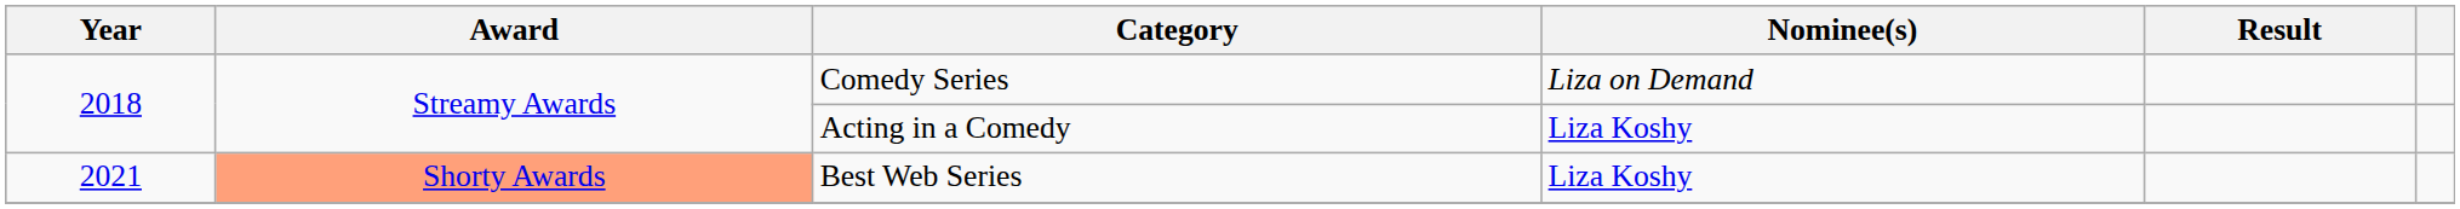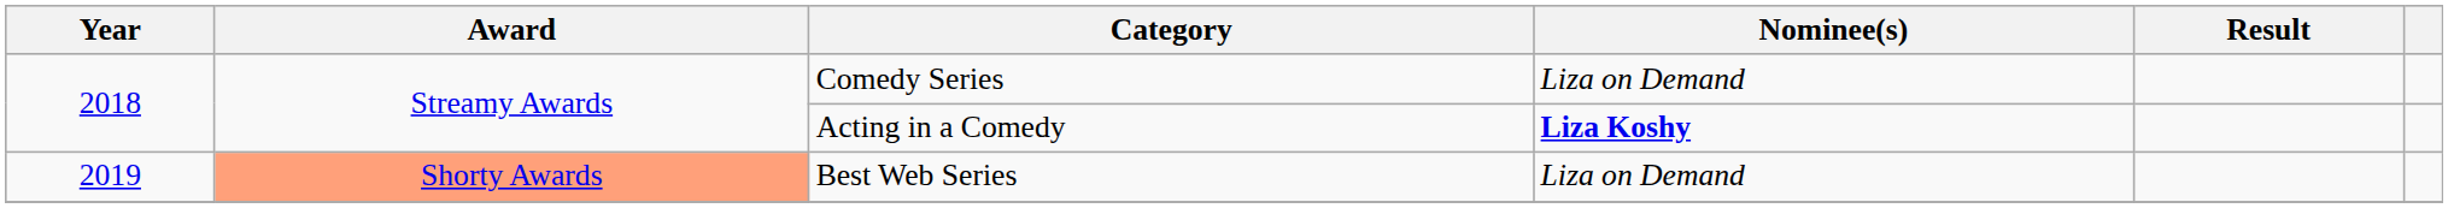 <table class="wikitable sortable" style="width:100%">
 <tr>
 <th scope="col">Year</th>
 <th scope="col">Award</th>
 <th scope="col">Category</th>
 <th scope="col">Nominee(s)</th>
 <th scope="col">Result</th>
 <th scope="col" class="unsortable"></th>
 </tr>
 <tr>
 <td align="center" rowspan="2"><a href='#'>2018</a></td>
 <td align="center" rowspan="2"><a href='#'>Streamy Awards</a></td>
 <td>Comedy Series</td>
 <td><em>Liza on Demand</em></td>
 <td></td>
 <td align="center"></td>
 </tr>
 <tr>
 <td>Acting in a Comedy</td>
-<td><a href='#'>Liza Koshy</a></td>
+<td><strong><a href='#'>Liza Koshy</a></strong></td>
 <td></td>
 <td align="center"></td>
 </tr>
 <tr>
-<td align="center"><a href='#'>2021</a></td>
+<td align="center"><a href='#'>2019</a></td>
 <td align="center" style="background: lightsalmon;"><a href='#'>Shorty Awards</a></td>
 <td>Best Web Series</td>
-<td><a href='#'>Liza Koshy</a></td>
+<td><em>Liza on Demand</em></td>
 <td></td>
 <td align="center"></td>
 </tr>
 <tr>
 </tr>
 </table>
